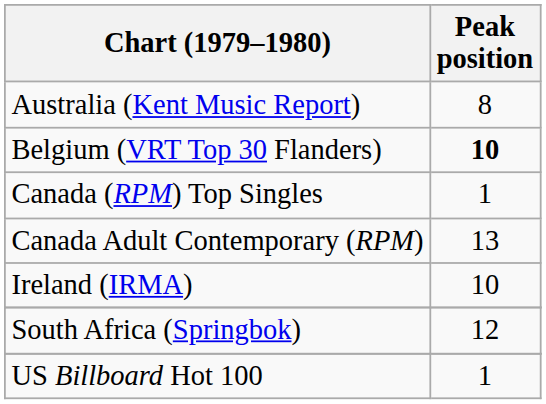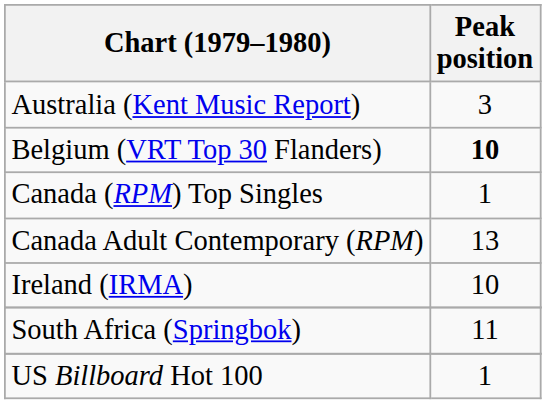 <table class="wikitable sortable">
 <tr>
 <th scope="col" align="left">Chart (1979–1980)</th>
 <th scope="col"  style="text-align:center;">Peak<br>position</th>
 </tr>
 <tr>
 <td scope="row">Australia (<a href='#'>Kent Music Report</a>)</td>
-<td style="text-align:center;">8</td>
+<td style="text-align:center;">3</td>
 </tr>
 <tr>
 <td scope="row" align="left">Belgium (<a href='#'>VRT Top 30</a> Flanders)</td>
 <td style="text-align:center;"><strong>10</strong></td>
 </tr>
 <tr>
 <td scope="row" align="left">Canada (<a href='#'><em>RPM</em></a>) Top Singles</td>
 <td style="text-align:center;">1</td>
 </tr>
 <tr>
 <td scope="row" align="left">Canada Adult Contemporary (<em>RPM</em>)</td>
 <td style="text-align:center;">13</td>
 </tr>
 <tr>
 <td scope="row" align="left">Ireland (<a href='#'>IRMA</a>)</td>
 <td style="text-align:center;">10</td>
 </tr>
 <tr>
 </tr>
 <tr>
 </tr>
 <tr>
 <td scope="row">South Africa (<a href='#'>Springbok</a>)</td>
-<td align="center">12</td>
+<td align="center">11</td>
 </tr>
 <tr>
 </tr>
 <tr>
 <td scope="row" align="left">US <em>Billboard</em> Hot 100</td>
 <td style="text-align:center;">1</td>
 </tr>
 </table>
